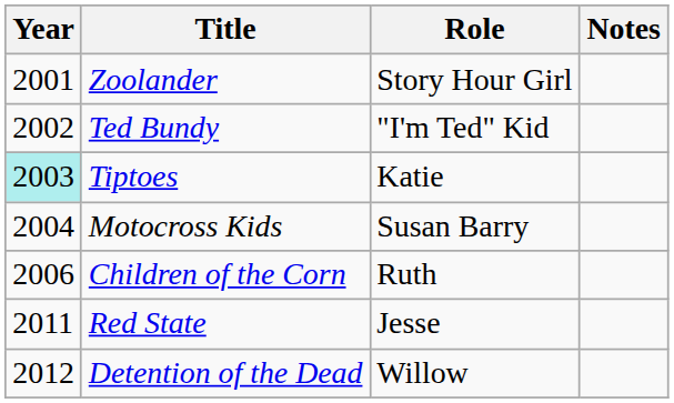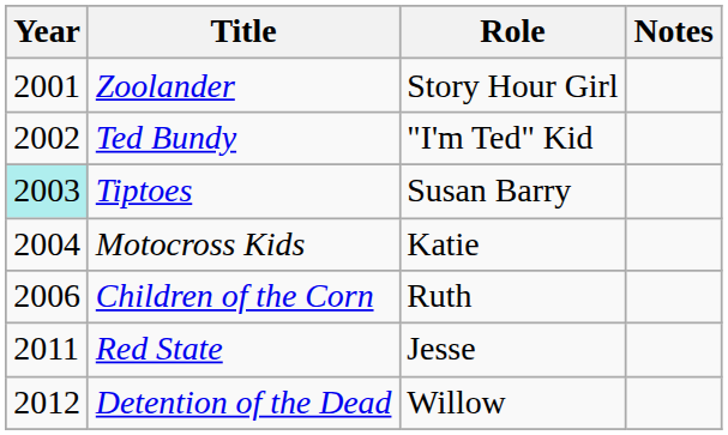 <table class="wikitable sortable">
 <tr>
 <th scope="col">Year</th>
 <th scope="col">Title</th>
 <th scope="col">Role</th>
 <th scope="col" class="unsortable">Notes</th>
 </tr>
 <tr>
 <td>2001</td>
 <td><em><a href='#'>Zoolander</a></em></td>
 <td>Story Hour Girl</td>
 <td></td>
 </tr>
 <tr>
 <td>2002</td>
 <td><em><a href='#'>Ted Bundy</a></em></td>
 <td>"I'm Ted" Kid</td>
 <td></td>
 </tr>
 <tr>
 <td style="background: paleturquoise;">2003</td>
 <td><em><a href='#'>Tiptoes</a></em></td>
-<td>Katie</td>
+<td>Susan Barry</td>
 <td></td>
 </tr>
 <tr>
 <td>2004</td>
 <td><em>Motocross Kids</em></td>
-<td>Susan Barry</td>
+<td>Katie</td>
 <td></td>
 </tr>
 <tr>
 <td>2006</td>
 <td><em><a href='#'>Children of the Corn</a></em></td>
 <td>Ruth</td>
 <td></td>
 </tr>
 <tr>
 <td>2011</td>
 <td><a href='#'><em>Red State</em></a></td>
 <td>Jesse</td>
 <td></td>
 </tr>
 <tr>
 <td>2012</td>
 <td><em><a href='#'>Detention of the Dead</a></em></td>
 <td>Willow</td>
 <td></td>
 </tr>
 </table>
